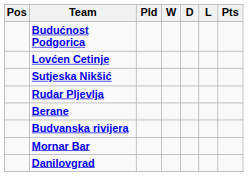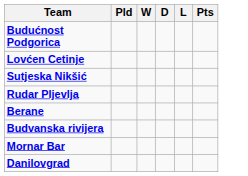 <table class="wikitable">
 <tr>
-<th>Pos</th>
 <th width="150">Team</th>
 <th width="30">Pld</th>
 <th width="20">W</th>
 <th width="20">D</th>
 <th width="20">L</th>
 <th width="30">Pts</th>
 </tr>
 <tr>
-<td></td>
 <td><strong><a href='#'>Budućnost Podgorica</a></strong></td>
 <td></td>
 <td></td>
 <td></td>
 <td></td>
 <td></td>
 </tr>
 <tr>
-<td></td>
 <td><strong><a href='#'>Lovćen Cetinje</a></strong></td>
 <td></td>
 <td></td>
 <td></td>
 <td></td>
 <td></td>
 </tr>
 <tr>
-<td></td>
 <td><strong><a href='#'>Sutjeska Nikšić</a></strong></td>
 <td></td>
 <td></td>
 <td></td>
 <td></td>
 <td></td>
 </tr>
 <tr>
-<td></td>
 <td><strong><a href='#'>Rudar Pljevlja</a></strong></td>
 <td></td>
 <td></td>
 <td></td>
 <td></td>
 <td></td>
 </tr>
 <tr>
-<td></td>
 <td><strong><a href='#'>Berane</a></strong></td>
 <td></td>
 <td></td>
 <td></td>
 <td></td>
 <td></td>
 </tr>
 <tr>
-<td></td>
 <td><strong><a href='#'>Budvanska rivijera</a></strong></td>
 <td></td>
 <td></td>
 <td></td>
 <td></td>
 <td></td>
 </tr>
 <tr>
-<td></td>
 <td><strong><a href='#'>Mornar Bar</a></strong></td>
 <td></td>
 <td></td>
 <td></td>
 <td></td>
 <td></td>
 </tr>
 <tr>
-<td></td>
 <td><strong><a href='#'>Danilovgrad</a></strong></td>
 <td></td>
 <td></td>
 <td></td>
 <td></td>
 <td></td>
 </tr>
 </table>
